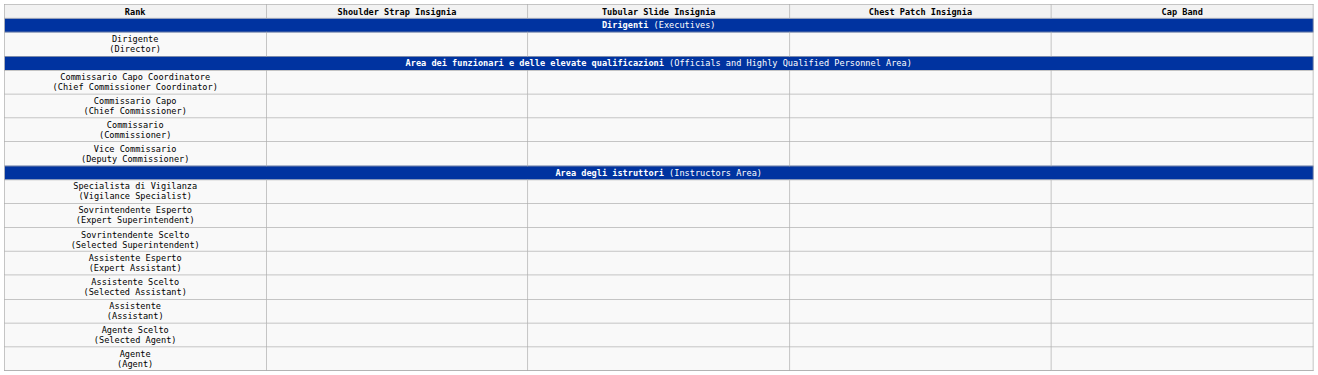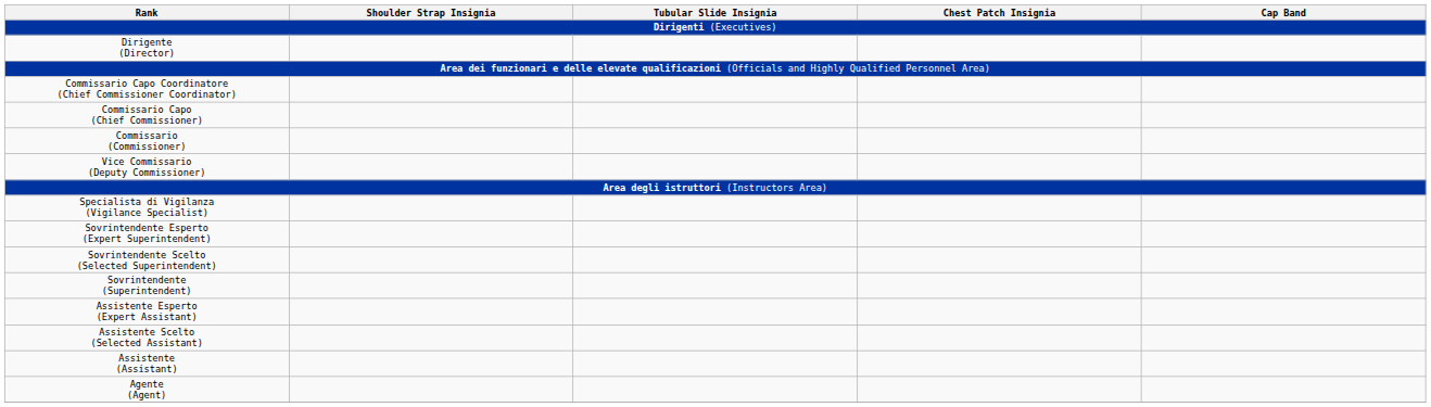 <table class="wikitable" width="100%">
 <tr align="center">
 <th width=16%>Rank</th>
 <th width=16%>Shoulder Strap Insignia</th>
 <th width=16%>Tubular Slide Insignia</th>
 <th width=16%>Chest Patch Insignia</th>
 <th width=16%>Cap Band</th>
 </tr>
 <tr align="center">
 <td colspan="5" bgcolor="#0033a0" style="color: white"><strong>Dirigenti</strong> (Executives)</td>
 </tr>
 <tr align="center">
 <td>Dirigente<br>(Director)</td>
 <td></td>
 <td></td>
 <td></td>
 <td></td>
 </tr>
 <tr align="center">
 <td colspan="5" bgcolor="#0033a0" style="color: white"><strong>Area dei funzionari e delle elevate qualificazioni</strong> (Officials and Highly Qualified Personnel Area)</td>
 </tr>
 <tr align="center">
 <td>Commissario Capo Coordinatore<br>(Chief Commissioner Coordinator)</td>
 <td></td>
 <td></td>
 <td></td>
 <td></td>
 </tr>
 <tr align="center">
 <td>Commissario Capo<br>(Chief Commissioner)</td>
 <td></td>
 <td></td>
 <td></td>
 <td></td>
 </tr>
 <tr align="center">
 <td>Commissario<br>(Commissioner)</td>
 <td></td>
 <td></td>
 <td></td>
 <td></td>
 </tr>
 <tr align="center">
 <td>Vice Commissario<br>(Deputy Commissioner)</td>
 <td></td>
 <td></td>
 <td></td>
 <td></td>
 </tr>
 <tr align="center">
 <td colspan="5" bgcolor="#0033a0" style="color: white"><strong>Area degli istruttori</strong> (Instructors Area)</td>
 </tr>
 <tr align="center">
 <td>Specialista di Vigilanza<br>(Vigilance Specialist)</td>
 <td></td>
 <td></td>
 <td></td>
 <td></td>
 </tr>
 <tr align="center">
 <td>Sovrintendente Esperto<br>(Expert Superintendent)</td>
 <td></td>
 <td></td>
 <td></td>
 <td></td>
 </tr>
 <tr align="center">
 <td>Sovrintendente Scelto<br>(Selected Superintendent)</td>
 <td></td>
 <td></td>
 <td></td>
 <td></td>
 </tr>
 <tr align="center">
+<td>Sovrintendente<br>(Superintendent)</td>
+<td></td>
+<td></td>
+<td></td>
+<td></td>
+</tr>
+<tr align="center">
 <td>Assistente Esperto<br>(Expert Assistant)</td>
 <td></td>
 <td></td>
 <td></td>
 <td></td>
 </tr>
 <tr align="center">
 <td>Assistente Scelto<br>(Selected Assistant)</td>
 <td></td>
 <td></td>
 <td></td>
 <td></td>
 </tr>
 <tr align="center">
 <td>Assistente<br>(Assistant)</td>
 <td></td>
 <td></td>
 <td></td>
 <td></td>
 </tr>
 <tr align="center">
-<td>Agente Scelto<br>(Selected Agent)</td>
-<td></td>
-<td></td>
-<td></td>
-<td></td>
-</tr>
-<tr align="center">
 <td>Agente<br>(Agent)</td>
 <td></td>
 <td></td>
 <td></td>
 <td></td>
 </tr>
 <tr align="center">
 </tr>
 </table>
